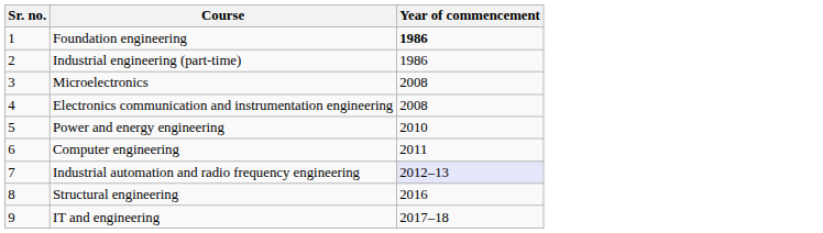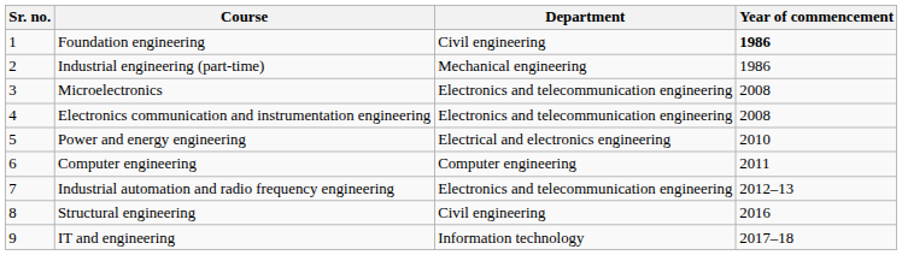 <table class="wikitable">
 <tr>
 <th>Sr. no.</th>
 <th>Course</th>
+<th>Department</th>
 <th>Year of commencement</th>
 </tr>
 <tr>
 <td>1</td>
 <td>Foundation engineering</td>
+<td>Civil engineering</td>
 <td><strong>1986</strong></td>
 </tr>
 <tr>
 <td>2</td>
 <td>Industrial engineering (part-time)</td>
+<td>Mechanical engineering</td>
 <td>1986</td>
 </tr>
 <tr>
 <td>3</td>
 <td>Microelectronics</td>
+<td>Electronics and telecommunication engineering</td>
 <td>2008</td>
 </tr>
 <tr>
 <td>4</td>
 <td>Electronics communication and instrumentation engineering</td>
+<td>Electronics and telecommunication engineering</td>
 <td>2008</td>
 </tr>
 <tr>
 <td>5</td>
 <td>Power and energy engineering</td>
+<td>Electrical and electronics engineering</td>
 <td>2010</td>
 </tr>
 <tr>
 <td>6</td>
+<td>Computer engineering</td>
 <td>Computer engineering</td>
 <td>2011</td>
 </tr>
 <tr>
 <td>7</td>
 <td>Industrial automation and radio frequency engineering</td>
-<td style="background: lavender;">2012–13</td>
+<td>Electronics and telecommunication engineering</td>
+<td>2012–13</td>
 </tr>
 <tr>
 <td>8</td>
 <td>Structural engineering</td>
+<td>Civil engineering</td>
 <td>2016</td>
 </tr>
 <tr>
 <td>9</td>
 <td>IT and engineering</td>
+<td>Information technology</td>
 <td>2017–18</td>
 </tr>
 </table>
